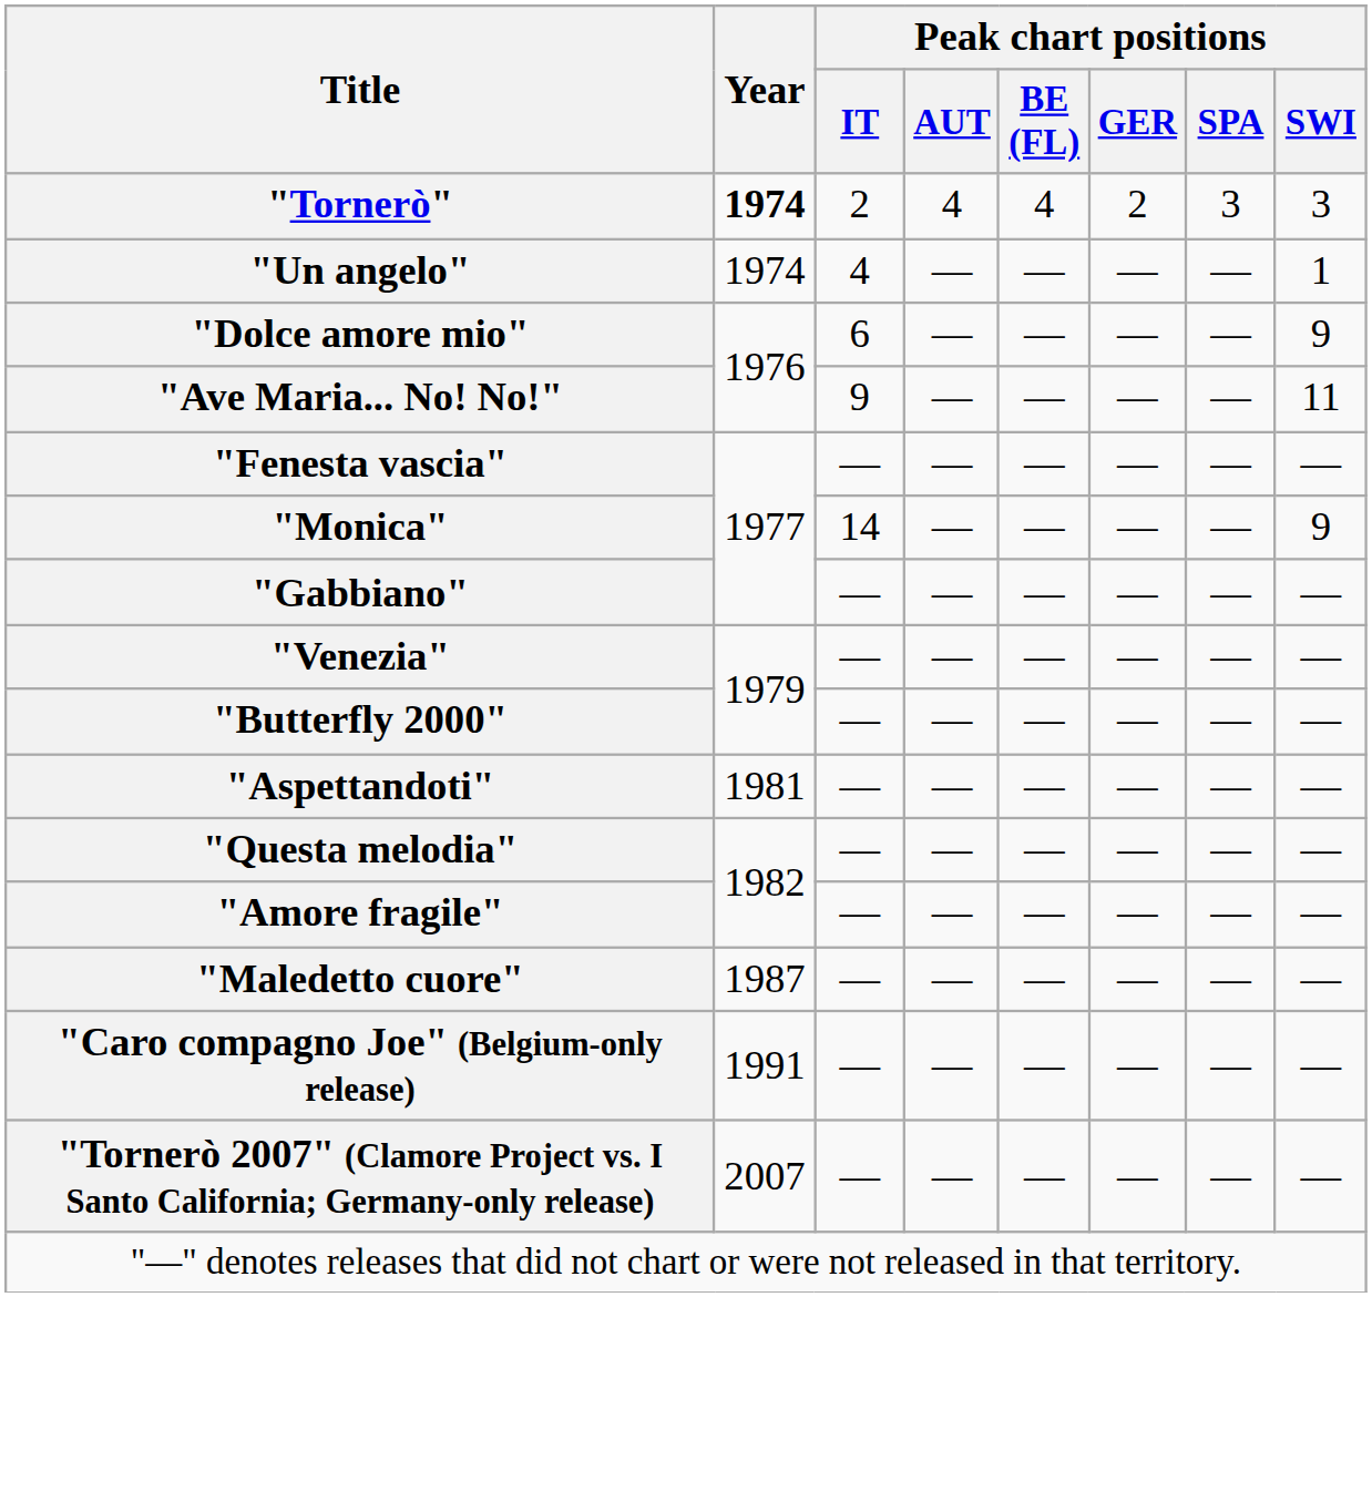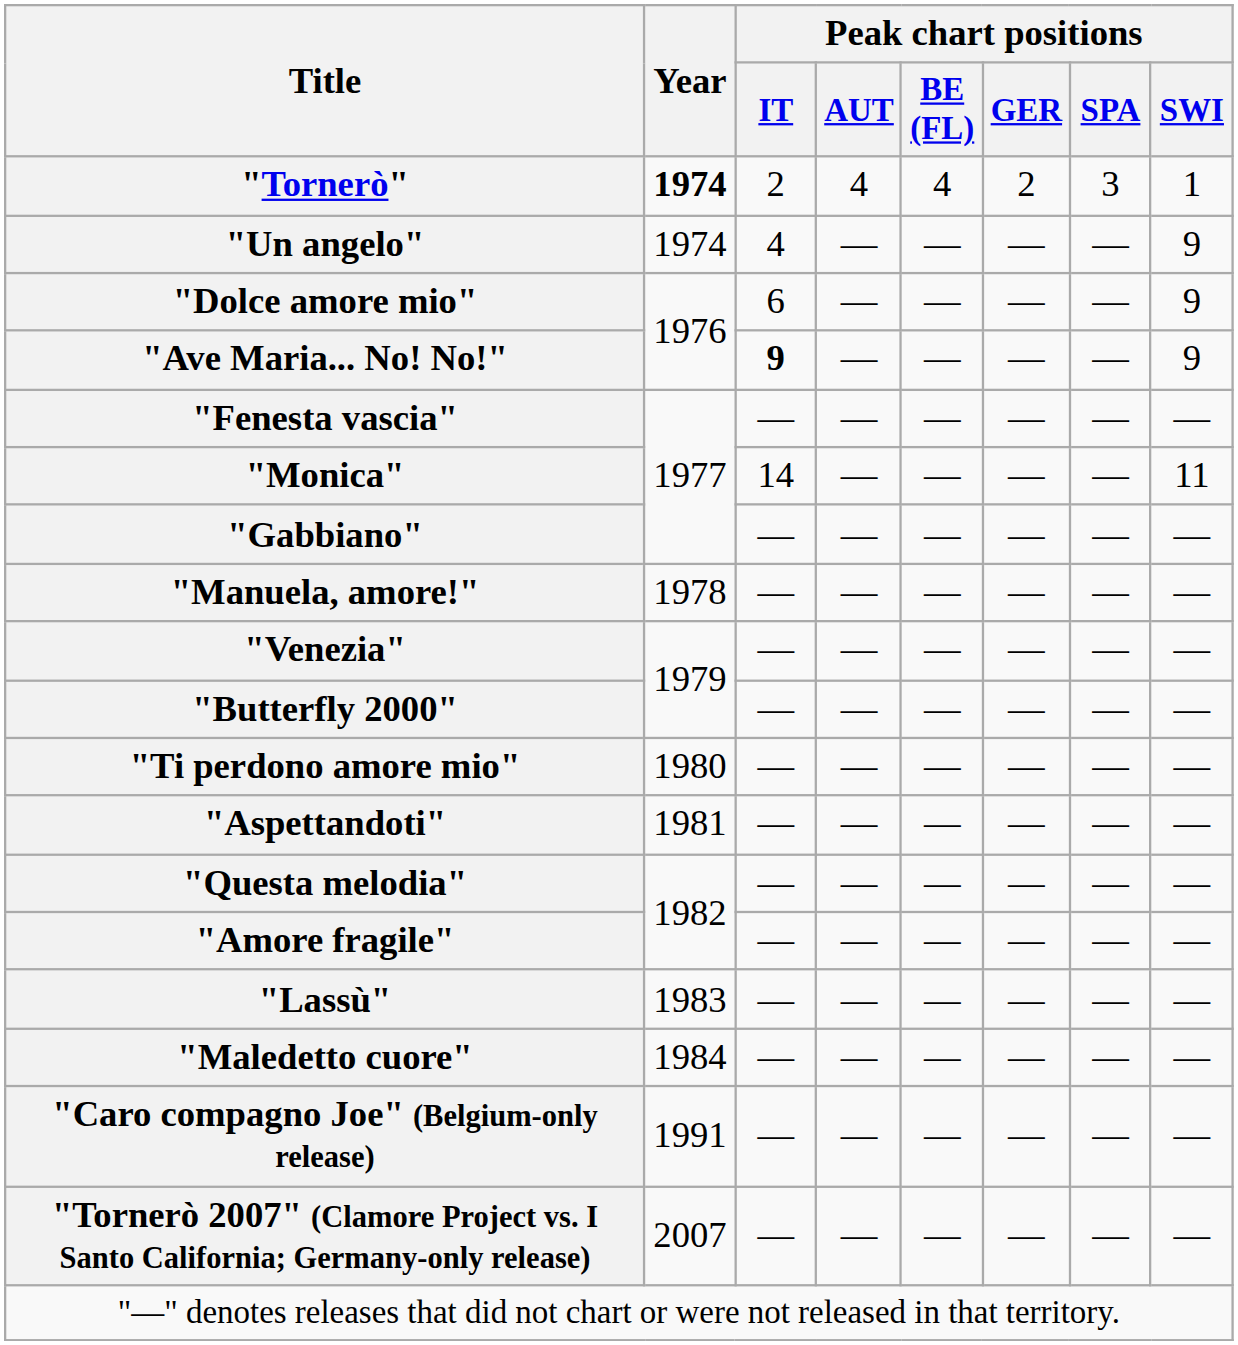 <table class="wikitable plainrowheaders" style="text-align:center;">
 <tr>
 <th rowspan="2" scope="col" style="width:17em;">Title</th>
 <th rowspan="2" scope="col" style="width:2em;">Year</th>
 <th colspan="6">Peak chart positions</th>
 </tr>
 <tr>
 <th scope="col" style="width:2em;font-size:90%;"><a href='#'>IT</a><br></th>
 <th scope="col" style="width:2em;font-size:90%;"><a href='#'>AUT</a><br></th>
 <th scope="col" style="width:2em;font-size:90%;"><a href='#'>BE (FL)</a><br></th>
 <th scope="col" style="width:2em;font-size:90%;"><a href='#'>GER</a><br></th>
 <th scope="col" style="width:2em;font-size:90%;"><a href='#'>SPA</a><br></th>
 <th scope="col" style="width:2em;font-size:90%;"><a href='#'>SWI</a><br></th>
 </tr>
 <tr>
 <th scope="row">"<a href='#'>Tornerò</a>"</th>
 <td><strong>1974</strong></td>
 <td>2</td>
 <td>4</td>
 <td>4</td>
 <td>2</td>
 <td>3</td>
-<td>3</td>
+<td>1</td>
 </tr>
 <tr>
 <th scope="row">"Un angelo"</th>
 <td>1974</td>
 <td>4</td>
 <td>—</td>
 <td>—</td>
 <td>—</td>
 <td>—</td>
-<td>1</td>
+<td>9</td>
 </tr>
 <tr>
 <th scope="row">"Dolce amore mio"</th>
 <td rowspan="2">1976</td>
 <td>6</td>
 <td>—</td>
 <td>—</td>
 <td>—</td>
 <td>—</td>
 <td>9</td>
 </tr>
 <tr>
 <th scope="row">"Ave Maria... No! No!"</th>
-<td>9</td>
+<td><strong>9</strong></td>
 <td>—</td>
 <td>—</td>
 <td>—</td>
 <td>—</td>
-<td>11</td>
+<td>9</td>
 </tr>
 <tr>
 <th scope="row">"Fenesta vascia"</th>
 <td rowspan="3">1977</td>
 <td>—</td>
 <td>—</td>
 <td>—</td>
 <td>—</td>
 <td>—</td>
 <td>—</td>
 </tr>
 <tr>
 <th scope="row">"Monica"</th>
 <td>14</td>
 <td>—</td>
 <td>—</td>
 <td>—</td>
 <td>—</td>
-<td>9</td>
+<td>11</td>
 </tr>
 <tr>
 <th scope="row">"Gabbiano"</th>
+<td>—</td>
+<td>—</td>
+<td>—</td>
+<td>—</td>
+<td>—</td>
+<td>—</td>
+</tr>
+<tr>
+<th scope="row">"Manuela, amore!"</th>
+<td>1978</td>
 <td>—</td>
 <td>—</td>
 <td>—</td>
 <td>—</td>
 <td>—</td>
 <td>—</td>
 </tr>
 <tr>
 <th scope="row">"Venezia"</th>
 <td rowspan="2">1979</td>
 <td>—</td>
 <td>—</td>
 <td>—</td>
 <td>—</td>
 <td>—</td>
 <td>—</td>
 </tr>
 <tr>
 <th scope="row">"Butterfly 2000"</th>
+<td>—</td>
+<td>—</td>
+<td>—</td>
+<td>—</td>
+<td>—</td>
+<td>—</td>
+</tr>
+<tr>
+<th scope="row">"Ti perdono amore mio"</th>
+<td>1980</td>
 <td>—</td>
 <td>—</td>
 <td>—</td>
 <td>—</td>
 <td>—</td>
 <td>—</td>
 </tr>
 <tr>
 <th scope="row">"Aspettandoti"</th>
 <td>1981</td>
 <td>—</td>
 <td>—</td>
 <td>—</td>
 <td>—</td>
 <td>—</td>
 <td>—</td>
 </tr>
 <tr>
 <th scope="row">"Questa melodia"</th>
 <td rowspan="2">1982</td>
 <td>—</td>
 <td>—</td>
 <td>—</td>
 <td>—</td>
 <td>—</td>
 <td>—</td>
 </tr>
 <tr>
 <th scope="row">"Amore fragile"</th>
 <td>—</td>
 <td>—</td>
 <td>—</td>
 <td>—</td>
 <td>—</td>
 <td>—</td>
 </tr>
 <tr>
+<th scope="row">"Lassù"</th>
+<td>1983</td>
+<td>—</td>
+<td>—</td>
+<td>—</td>
+<td>—</td>
+<td>—</td>
+<td>—</td>
+</tr>
+<tr>
 <th scope="row">"Maledetto cuore"</th>
-<td>1987</td>
+<td>1984</td>
 <td>—</td>
 <td>—</td>
 <td>—</td>
 <td>—</td>
 <td>—</td>
 <td>—</td>
 </tr>
 <tr>
 <th scope="row">"Caro compagno Joe" <small>(Belgium-only release)</small></th>
 <td>1991</td>
 <td>—</td>
 <td>—</td>
 <td>—</td>
 <td>—</td>
 <td>—</td>
 <td>—</td>
 </tr>
 <tr>
 <th scope="row">"Tornerò 2007" <small>(Clamore Project vs. I Santo California; Germany-only release)</small></th>
 <td>2007</td>
 <td>—</td>
 <td>—</td>
 <td>—</td>
 <td>—</td>
 <td>—</td>
 <td>—</td>
 </tr>
 <tr>
 <td colspan="8" style="font-size:90%">"—" denotes releases that did not chart or were not released in that territory.</td>
 </tr>
 </table>
